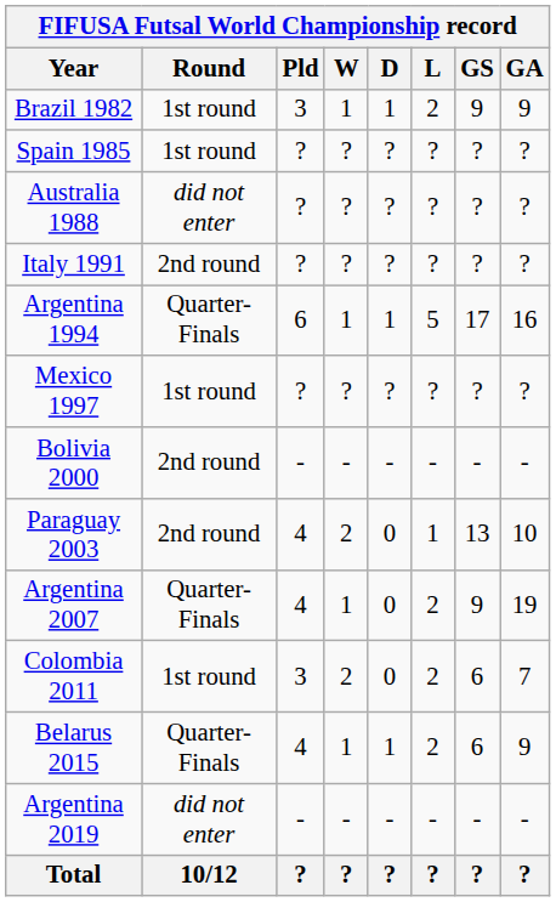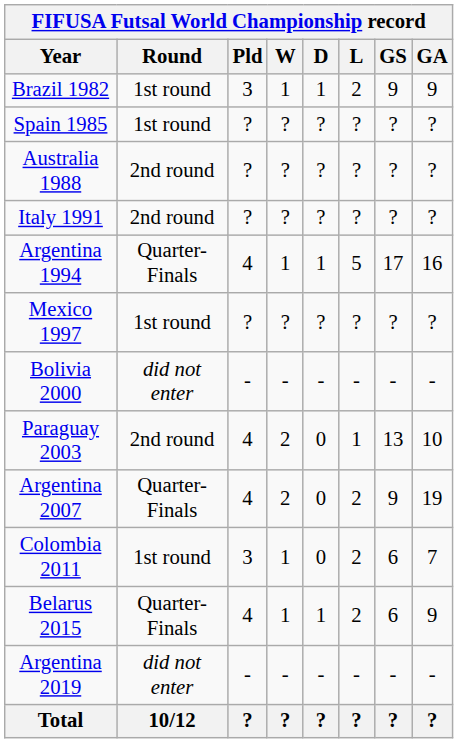 <table class="wikitable" width=50% style="text-align: center;font-size:90%;">
 <tr>
 <th colspan=9><a href='#'>FIFUSA Futsal World Championship</a> record</th>
 </tr>
 <tr>
 <th width=25%>Year</th>
 <th width=25%>Round</th>
 <th width=8%>Pld</th>
 <th width=8%>W</th>
 <th width=8%>D</th>
 <th width=8%>L</th>
 <th width=8%>GS</th>
 <th width=8%>GA</th>
 </tr>
 <tr>
 <td><a href='#'>Brazil 1982</a></td>
 <td>1st round</td>
 <td>3</td>
 <td>1</td>
 <td>1</td>
 <td>2</td>
 <td>9</td>
 <td>9</td>
 </tr>
 <tr>
 <td><a href='#'>Spain 1985</a></td>
 <td>1st round</td>
 <td>?</td>
 <td>?</td>
 <td>?</td>
 <td>?</td>
 <td>?</td>
 <td>?</td>
 </tr>
 <tr>
 <td><a href='#'>Australia 1988</a></td>
-<td><em>did not enter</em></td>
+<td>2nd round</td>
 <td>?</td>
 <td>?</td>
 <td>?</td>
 <td>?</td>
 <td>?</td>
 <td>?</td>
 </tr>
 <tr>
 <td><a href='#'>Italy 1991</a></td>
 <td>2nd round</td>
 <td>?</td>
 <td>?</td>
 <td>?</td>
 <td>?</td>
 <td>?</td>
 <td>?</td>
 </tr>
 <tr>
 <td><a href='#'>Argentina 1994</a></td>
 <td>Quarter-Finals</td>
-<td>6</td>
+<td>4</td>
 <td>1</td>
 <td>1</td>
 <td>5</td>
 <td>17</td>
 <td>16</td>
 </tr>
 <tr>
 <td><a href='#'>Mexico 1997</a></td>
 <td>1st round</td>
 <td>?</td>
 <td>?</td>
 <td>?</td>
 <td>?</td>
 <td>?</td>
 <td>?</td>
 </tr>
 <tr>
 <td><a href='#'>Bolivia 2000</a></td>
-<td>2nd round</td>
+<td><em>did not enter</em></td>
 <td>-</td>
 <td>-</td>
 <td>-</td>
 <td>-</td>
 <td>-</td>
 <td>-</td>
 </tr>
 <tr>
 <td><a href='#'>Paraguay 2003</a></td>
 <td>2nd round</td>
 <td>4</td>
 <td>2</td>
 <td>0</td>
 <td>1</td>
 <td>13</td>
 <td>10</td>
 </tr>
 <tr>
 <td><a href='#'>Argentina 2007</a></td>
 <td>Quarter-Finals</td>
 <td>4</td>
-<td>1</td>
+<td>2</td>
 <td>0</td>
 <td>2</td>
 <td>9</td>
 <td>19</td>
 </tr>
 <tr>
 <td><a href='#'>Colombia 2011</a></td>
 <td>1st round</td>
 <td>3</td>
-<td>2</td>
+<td>1</td>
 <td>0</td>
 <td>2</td>
 <td>6</td>
 <td>7</td>
 </tr>
 <tr>
 <td><a href='#'>Belarus 2015</a></td>
 <td>Quarter-Finals</td>
 <td>4</td>
 <td>1</td>
 <td>1</td>
 <td>2</td>
 <td>6</td>
 <td>9</td>
 </tr>
 <tr>
 <td><a href='#'>Argentina 2019</a></td>
 <td><em>did not enter</em></td>
 <td>-</td>
 <td>-</td>
 <td>-</td>
 <td>-</td>
 <td>-</td>
 <td>-</td>
 </tr>
 <tr>
 <th><strong>Total</strong></th>
 <th>10/12</th>
 <th>?</th>
 <th>?</th>
 <th>?</th>
 <th>?</th>
 <th>?</th>
 <th>?</th>
 </tr>
 </table>
